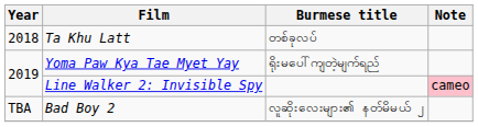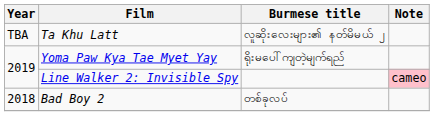 <table class="wikitable sortable">
 <tr>
 <th>Year</th>
 <th>Film</th>
 <th>Burmese title</th>
 <th>Note</th>
 </tr>
 <tr>
-<td>2018</td>
+<td>TBA</td>
 <td><em>Ta Khu Latt</em></td>
-<td>တစ်ခုလပ်</td>
+<td>လူဆိုးလေးများ၏ နတ်မိမယ် ၂</td>
 <td></td>
 </tr>
 <tr>
 <td rowspan=2>2019</td>
 <td><em><a href='#'>Yoma Paw Kya Tae Myet Yay</a></em></td>
 <td>ရိုးမပေါ်ကျတဲ့မျက်ရည်</td>
 <td></td>
 </tr>
 <tr>
 <td><em><a href='#'>Line Walker 2: Invisible Spy</a></em></td>
 <td></td>
 <td style="background: pink;">cameo</td>
 </tr>
 <tr>
-<td>TBA</td>
+<td>2018</td>
 <td><em>Bad Boy 2</em></td>
-<td>လူဆိုးလေးများ၏ နတ်မိမယ် ၂</td>
+<td>တစ်ခုလပ်</td>
 <td></td>
 </tr>
 <tr>
 </tr>
 </table>
